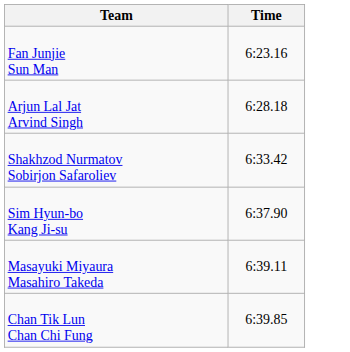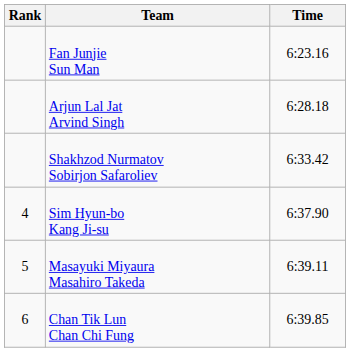 <table class=wikitable style="text-align:center">
 <tr>
+<th width=40>Rank</th>
 <th width=250>Team</th>
 <th width=80>Time</th>
 </tr>
 <tr>
+<td></td>
 <td align="left"><br><a href='#'>Fan Junjie</a><br><a href='#'>Sun Man</a></td>
 <td>6:23.16</td>
 </tr>
 <tr>
+<td></td>
 <td align="left"><br><a href='#'>Arjun Lal Jat</a><br><a href='#'>Arvind Singh</a></td>
 <td>6:28.18</td>
 </tr>
 <tr>
+<td></td>
 <td align="left"><br><a href='#'>Shakhzod Nurmatov</a><br><a href='#'>Sobirjon Safaroliev</a></td>
 <td>6:33.42</td>
 </tr>
 <tr>
+<td>4</td>
 <td align="left"><br><a href='#'>Sim Hyun-bo</a><br><a href='#'>Kang Ji-su</a></td>
 <td>6:37.90</td>
 </tr>
 <tr>
+<td>5</td>
 <td align="left"><br><a href='#'>Masayuki Miyaura</a><br><a href='#'>Masahiro Takeda</a></td>
 <td>6:39.11</td>
 </tr>
 <tr>
+<td>6</td>
 <td align="left"><br><a href='#'>Chan Tik Lun</a><br><a href='#'>Chan Chi Fung</a></td>
 <td>6:39.85</td>
 </tr>
 </table>
